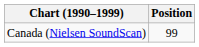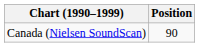 <table class="wikitable">
 <tr>
 <th>Chart (1990–1999)</th>
 <th>Position</th>
 </tr>
 <tr>
 <td>Canada (<a href='#'>Nielsen SoundScan</a>)</td>
-<td align="center">99</td>
+<td align="center">90</td>
 </tr>
 </table>
